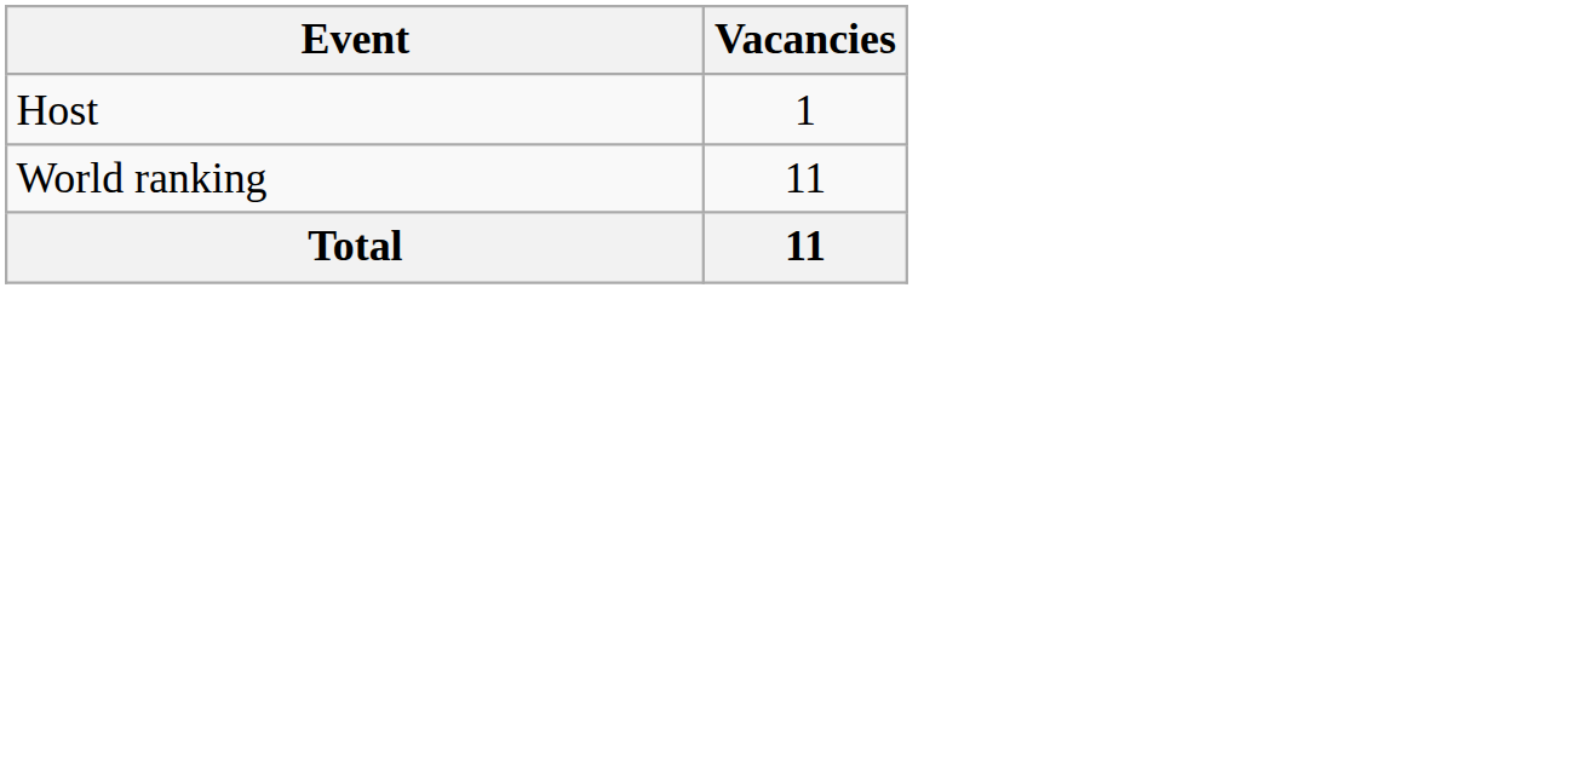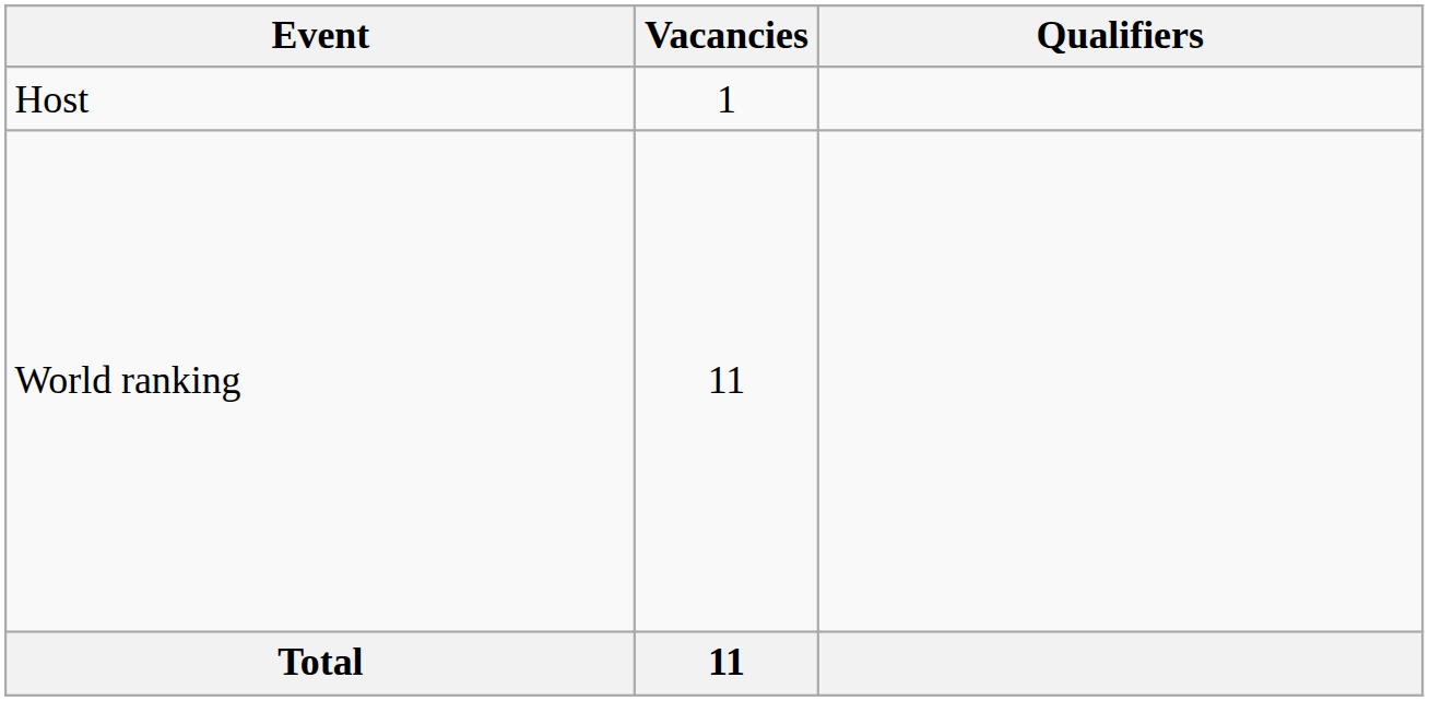 <table class="wikitable" style="text-align:left; font-size:100%">
 <tr>
 <th width=250>Event</th>
 <th width=50>Vacancies</th>
+<th width=240>Qualifiers</th>
 </tr>
 <tr>
 <td>Host</td>
 <td align=center>1</td>
+<td></td>
 </tr>
 <tr>
 <td>World ranking</td>
 <td align=center>11</td>
+<td><br><br><br><br><br><br><br><br><br><s></s><br><br></td>
 </tr>
 <tr>
 <th>Total</th>
 <th>11</th>
+<th></th>
 </tr>
 </table>
